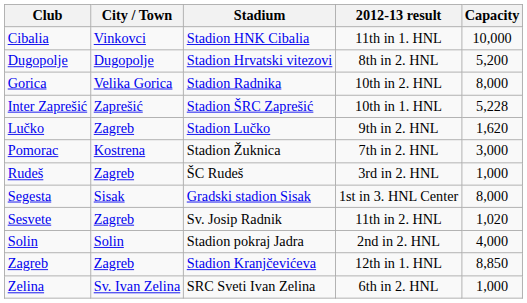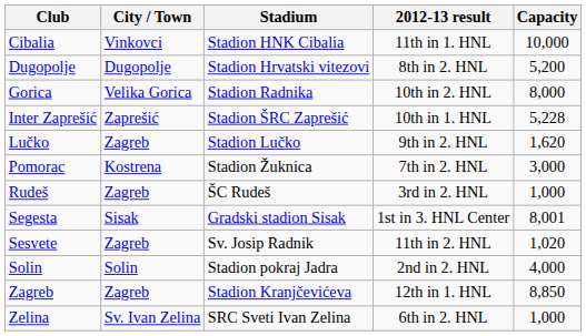 <table class="wikitable sortable">
 <tr>
 <th>Club</th>
 <th>City / Town</th>
 <th>Stadium</th>
 <th>2012-13 result</th>
 <th>Capacity</th>
 </tr>
 <tr>
 <td><a href='#'>Cibalia</a></td>
 <td><a href='#'>Vinkovci</a></td>
 <td><a href='#'>Stadion HNK Cibalia</a></td>
 <td align="center">11th in 1. HNL</td>
 <td align="center">10,000</td>
 </tr>
 <tr>
 <td><a href='#'>Dugopolje</a></td>
 <td><a href='#'>Dugopolje</a></td>
 <td><a href='#'>Stadion Hrvatski vitezovi</a></td>
 <td align="center">8th in 2. HNL</td>
 <td align="center">5,200</td>
 </tr>
 <tr>
 <td><a href='#'>Gorica</a></td>
 <td><a href='#'>Velika Gorica</a></td>
 <td><a href='#'>Stadion Radnika</a></td>
 <td align="center">10th in 2. HNL</td>
 <td align="center">8,000</td>
 </tr>
 <tr>
 <td><a href='#'>Inter Zaprešić</a></td>
 <td><a href='#'>Zaprešić</a></td>
 <td><a href='#'>Stadion ŠRC Zaprešić</a></td>
 <td align="center">10th in 1. HNL</td>
 <td align="center">5,228</td>
 </tr>
 <tr>
 <td><a href='#'>Lučko</a></td>
 <td><a href='#'>Zagreb</a></td>
 <td><a href='#'>Stadion Lučko</a></td>
 <td align="center">9th in 2. HNL</td>
 <td align="center">1,620</td>
 </tr>
 <tr>
 <td><a href='#'>Pomorac</a></td>
 <td><a href='#'>Kostrena</a></td>
 <td>Stadion Žuknica</td>
 <td align="center">7th in 2. HNL</td>
 <td align="center">3,000</td>
 </tr>
 <tr>
 <td><a href='#'>Rudeš</a></td>
 <td><a href='#'>Zagreb</a></td>
 <td>ŠC Rudeš</td>
 <td align="center">3rd in 2. HNL</td>
 <td align="center">1,000</td>
 </tr>
 <tr>
 <td><a href='#'>Segesta</a></td>
 <td><a href='#'>Sisak</a></td>
 <td><a href='#'>Gradski stadion Sisak</a></td>
 <td align="center">1st in 3. HNL Center</td>
-<td align="center">8,000</td>
+<td align="center">8,001</td>
 </tr>
 <tr>
 <td><a href='#'>Sesvete</a></td>
 <td><a href='#'>Zagreb</a></td>
 <td>Sv. Josip Radnik</td>
 <td align="center">11th in 2. HNL</td>
 <td align="center">1,020</td>
 </tr>
 <tr>
 <td><a href='#'>Solin</a></td>
 <td><a href='#'>Solin</a></td>
 <td>Stadion pokraj Jadra</td>
 <td align="center">2nd in 2. HNL</td>
 <td align="center">4,000</td>
 </tr>
 <tr>
 <td><a href='#'>Zagreb</a></td>
 <td><a href='#'>Zagreb</a></td>
 <td><a href='#'>Stadion Kranjčevićeva</a></td>
 <td align="center">12th in 1. HNL</td>
 <td align="center">8,850</td>
 </tr>
 <tr>
 <td><a href='#'>Zelina</a></td>
 <td><a href='#'>Sv. Ivan Zelina</a></td>
 <td>SRC Sveti Ivan Zelina</td>
 <td align="center">6th in 2. HNL</td>
 <td align="center">1,000</td>
 </tr>
 </table>
